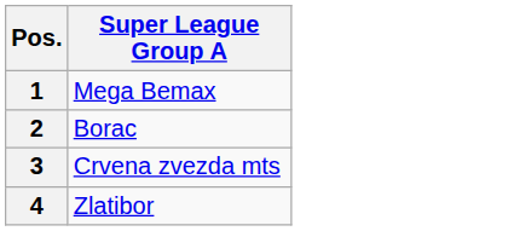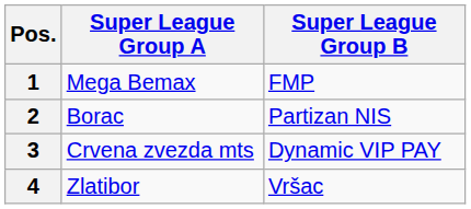 <table class=wikitable>
 <tr>
 <th width=10>Pos.</th>
 <th width=140><a href='#'>Super League Group A</a></th>
+<th width=140><a href='#'>Super League Group B</a></th>
 </tr>
 <tr>
 <th>1</th>
 <td><a href='#'>Mega Bemax</a></td>
+<td><a href='#'>FMP</a></td>
 </tr>
 <tr>
 <th>2</th>
 <td><a href='#'>Borac</a></td>
+<td><a href='#'>Partizan NIS</a></td>
 </tr>
 <tr>
 <th>3</th>
 <td><a href='#'>Crvena zvezda mts</a></td>
+<td><a href='#'>Dynamic VIP PAY</a></td>
 </tr>
 <tr>
 <th>4</th>
 <td><a href='#'>Zlatibor</a></td>
+<td><a href='#'>Vršac</a></td>
 </tr>
 </table>
